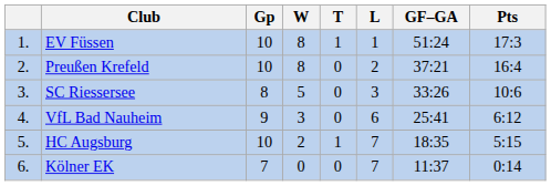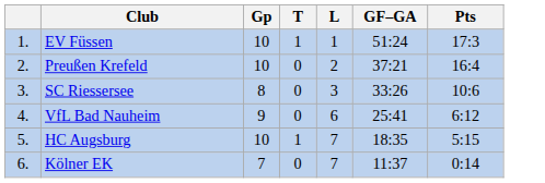 <table class="wikitable">
 <tr>
 <th width="30"></th>
 <th width="200">Club</th>
 <th width="30">Gp</th>
-<th width="30">W</th>
 <th width="30">T</th>
 <th width="30">L</th>
 <th width="70">GF–GA</th>
 <th width="70">Pts</th>
 </tr>
 <tr bgcolor="#BCD2EE" align="center">
 <td>1.</td>
 <td align="left"><a href='#'>EV Füssen</a></td>
 <td>10</td>
-<td>8</td>
 <td>1</td>
 <td>1</td>
 <td>51:24</td>
 <td>17:3</td>
 </tr>
 <tr bgcolor=#BCD2EE align="center">
 <td>2.</td>
 <td align="left"><a href='#'>Preußen Krefeld</a></td>
 <td>10</td>
-<td>8</td>
 <td>0</td>
 <td>2</td>
 <td>37:21</td>
 <td>16:4</td>
 </tr>
 <tr bgcolor=#BCD2EE align="center">
 <td>3.</td>
 <td align="left"><a href='#'>SC Riessersee</a></td>
 <td>8</td>
-<td>5</td>
 <td>0</td>
 <td>3</td>
 <td>33:26</td>
 <td>10:6</td>
 </tr>
 <tr bgcolor=#BCD2EE align="center">
 <td>4.</td>
 <td align="left"><a href='#'>VfL Bad Nauheim</a></td>
 <td>9</td>
-<td>3</td>
 <td>0</td>
 <td>6</td>
 <td>25:41</td>
 <td>6:12</td>
 </tr>
 <tr bgcolor=#BCD2EE align="center">
 <td>5.</td>
 <td align="left"><a href='#'>HC Augsburg</a></td>
 <td>10</td>
-<td>2</td>
 <td>1</td>
 <td>7</td>
 <td>18:35</td>
 <td>5:15</td>
 </tr>
 <tr bgcolor=#BCD2EE align="center">
 <td>6.</td>
 <td align="left"><a href='#'>Kölner EK</a></td>
 <td>7</td>
 <td>0</td>
-<td>0</td>
 <td>7</td>
 <td>11:37</td>
 <td>0:14</td>
 </tr>
 </table>
